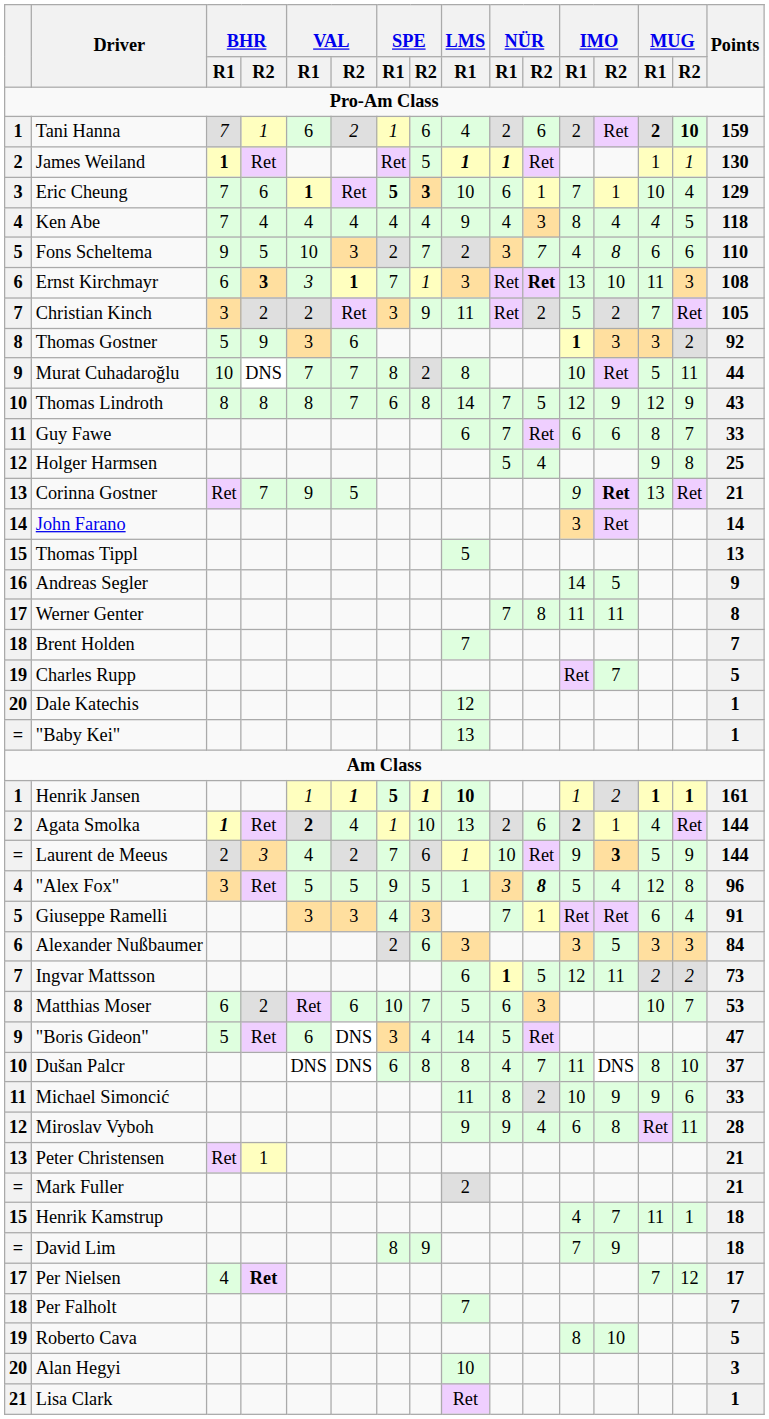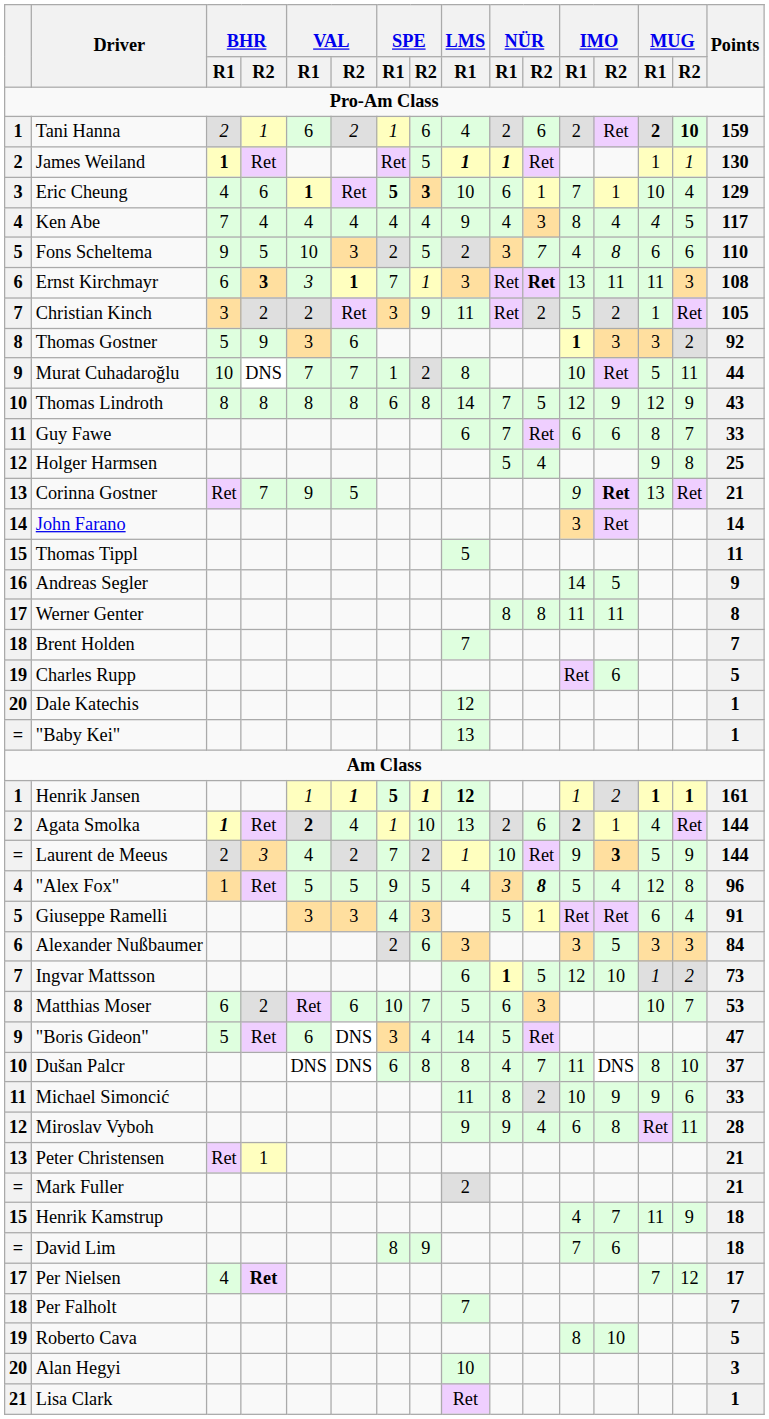 <table class="wikitable" style="font-size:90%; text-align:center">
 <tr style="background:#f9f9f9" valign="top">
 <th rowspan=2 valign="middle"></th>
 <th rowspan=2 valign="middle">Driver</th>
 <th colspan=2><br><a href='#'>BHR</a></th>
 <th colspan=2><br><a href='#'>VAL</a></th>
 <th colspan=2><br><a href='#'>SPE</a></th>
 <th><br><a href='#'>LMS</a></th>
 <th colspan=2><br><a href='#'>NÜR</a></th>
 <th colspan=2><br><a href='#'>IMO</a></th>
 <th colspan=2><br><a href='#'>MUG</a></th>
 <th rowspan=2 valign="middle">Points</th>
 </tr>
 <tr>
 <th>R1</th>
 <th>R2</th>
 <th>R1</th>
 <th>R2</th>
 <th>R1</th>
 <th>R2</th>
 <th>R1</th>
 <th>R1</th>
 <th>R2</th>
 <th>R1</th>
 <th>R2</th>
 <th>R1</th>
 <th>R2</th>
 </tr>
 <tr>
 <td colspan=16 align=center><strong>Pro-Am Class</strong></td>
 </tr>
 <tr>
 <th>1</th>
 <td align=left> Tani Hanna</td>
-<td style="background:#dfdfdf;"><em>7</em></td>
+<td style="background:#dfdfdf;"><em>2</em></td>
 <td style="background:#ffffbf;"><em>1</em></td>
 <td style="background:#dfffdf;">6</td>
 <td style="background:#dfdfdf;"><em>2</em></td>
 <td style="background:#ffffbf;"><em>1</em></td>
 <td style="background:#dfffdf;">6</td>
 <td style="background:#dfffdf;">4</td>
 <td style="background:#dfdfdf;">2</td>
 <td style="background:#dfffdf;">6</td>
 <td style="background:#dfdfdf;">2</td>
 <td style="background:#efcfff;">Ret</td>
 <td style="background:#dfdfdf;"><strong>2</strong></td>
 <td style="background:#dfffdf;"><strong>10</strong></td>
 <th>159</th>
 </tr>
 <tr>
 <th>2</th>
 <td align=left> James Weiland</td>
 <td style="background:#ffffbf;"><strong>1</strong></td>
 <td style="background:#efcfff;">Ret</td>
 <td></td>
 <td></td>
 <td style="background:#efcfff;">Ret</td>
 <td style="background:#dfffdf;">5</td>
 <td style="background:#ffffbf;"><strong> <em>1</em> </strong></td>
 <td style="background:#ffffbf;"><strong> <em>1</em> </strong></td>
 <td style="background:#efcfff;">Ret</td>
 <td></td>
 <td></td>
 <td style="background:#ffffbf;">1</td>
 <td style="background:#ffffbf;"><em>1</em></td>
 <th>130</th>
 </tr>
 <tr>
 <th>3</th>
 <td align=left> Eric Cheung</td>
-<td style="background:#dfffdf;">7</td>
+<td style="background:#dfffdf;">4</td>
 <td style="background:#dfffdf;">6</td>
 <td style="background:#ffffbf;"><strong>1</strong></td>
 <td style="background:#efcfff;">Ret</td>
 <td style="background:#dfffdf;"><strong>5</strong></td>
 <td style="background:#ffdf9f;"><strong>3</strong></td>
 <td style="background:#dfffdf;">10</td>
 <td style="background:#dfffdf;">6</td>
 <td style="background:#ffffbf;">1</td>
 <td style="background:#dfffdf;">7</td>
 <td style="background:#ffffbf;">1</td>
 <td style="background:#dfffdf;">10</td>
 <td style="background:#dfffdf;">4</td>
 <th>129</th>
 </tr>
 <tr>
 <th>4</th>
 <td align=left> Ken Abe</td>
 <td style="background:#dfffdf;">7</td>
 <td style="background:#dfffdf;">4</td>
 <td style="background:#dfffdf;">4</td>
 <td style="background:#dfffdf;">4</td>
 <td style="background:#dfffdf;">4</td>
 <td style="background:#dfffdf;">4</td>
 <td style="background:#dfffdf;">9</td>
 <td style="background:#dfffdf;">4</td>
 <td style="background:#ffdf9f;">3</td>
 <td style="background:#dfffdf;">8</td>
 <td style="background:#dfffdf;">4</td>
 <td style="background:#dfffdf;"><em>4</em></td>
 <td style="background:#dfffdf;">5</td>
-<th>118</th>
+<th>117</th>
 </tr>
 <tr>
 <th>5</th>
 <td align=left> Fons Scheltema</td>
 <td style="background:#dfffdf;">9</td>
 <td style="background:#dfffdf;">5</td>
 <td style="background:#dfffdf;">10</td>
 <td style="background:#ffdf9f;">3</td>
 <td style="background:#dfdfdf;">2</td>
-<td style="background:#dfffdf;">7</td>
+<td style="background:#dfffdf;">5</td>
 <td style="background:#dfdfdf;">2</td>
 <td style="background:#ffdf9f;">3</td>
 <td style="background:#dfffdf;"><em>7</em></td>
 <td style="background:#dfffdf;">4</td>
 <td style="background:#dfffdf;"><em>8</em></td>
 <td style="background:#dfffdf;">6</td>
 <td style="background:#dfffdf;">6</td>
 <th>110</th>
 </tr>
 <tr>
 <th>6</th>
 <td align=left> Ernst Kirchmayr</td>
 <td style="background:#dfffdf;">6</td>
 <td style="background:#ffdf9f;"><strong>3</strong></td>
 <td style="background:#dfffdf;"><em>3</em></td>
 <td style="background:#ffffbf;"><strong>1</strong></td>
 <td style="background:#dfffdf;">7</td>
 <td style="background:#ffffbf;"><em>1</em></td>
 <td style="background:#ffdf9f;">3</td>
 <td style="background:#efcfff;">Ret</td>
 <td style="background:#efcfff;"><strong>Ret</strong></td>
 <td style="background:#dfffdf;">13</td>
-<td style="background:#dfffdf;">10</td>
+<td style="background:#dfffdf;">11</td>
 <td style="background:#dfffdf;">11</td>
 <td style="background:#ffdf9f;">3</td>
 <th>108</th>
 </tr>
 <tr>
 <th>7</th>
 <td align=left> Christian Kinch</td>
 <td style="background:#ffdf9f;">3</td>
 <td style="background:#dfdfdf;">2</td>
 <td style="background:#dfdfdf;">2</td>
 <td style="background:#efcfff;">Ret</td>
 <td style="background:#ffdf9f;">3</td>
 <td style="background:#dfffdf;">9</td>
 <td style="background:#dfffdf;">11</td>
 <td style="background:#efcfff;">Ret</td>
 <td style="background:#dfdfdf;">2</td>
 <td style="background:#dfffdf;">5</td>
 <td style="background:#dfdfdf;">2</td>
-<td style="background:#dfffdf;">7</td>
+<td style="background:#dfffdf;">1</td>
 <td style="background:#efcfff;">Ret</td>
 <th>105</th>
 </tr>
 <tr>
 <th>8</th>
 <td align=left> Thomas Gostner</td>
 <td style="background:#dfffdf;">5</td>
 <td style="background:#dfffdf;">9</td>
 <td style="background:#ffdf9f;">3</td>
 <td style="background:#dfffdf;">6</td>
 <td></td>
 <td></td>
 <td></td>
 <td></td>
 <td></td>
 <td style="background:#ffffbf;"><strong>1</strong></td>
 <td style="background:#ffdf9f;">3</td>
 <td style="background:#ffdf9f;">3</td>
 <td style="background:#dfdfdf;">2</td>
 <th>92</th>
 </tr>
 <tr>
 <th>9</th>
 <td align=left> Murat Cuhadaroğlu</td>
 <td style="background:#dfffdf;">10</td>
 <td style="background:#ffffff;">DNS</td>
 <td style="background:#dfffdf;">7</td>
 <td style="background:#dfffdf;">7</td>
-<td style="background:#dfffdf;">8</td>
+<td style="background:#dfffdf;">1</td>
 <td style="background:#dfdfdf;">2</td>
 <td style="background:#dfffdf;">8</td>
 <td></td>
 <td></td>
 <td style="background:#dfffdf;">10</td>
 <td style="background:#efcfff;">Ret</td>
 <td style="background:#dfffdf;">5</td>
 <td style="background:#dfffdf;">11</td>
 <th>44</th>
 </tr>
 <tr>
 <th>10</th>
 <td align=left> Thomas Lindroth</td>
 <td style="background:#dfffdf;">8</td>
 <td style="background:#dfffdf;">8</td>
 <td style="background:#dfffdf;">8</td>
-<td style="background:#dfffdf;">7</td>
+<td style="background:#dfffdf;">8</td>
 <td style="background:#dfffdf;">6</td>
 <td style="background:#dfffdf;">8</td>
 <td style="background:#dfffdf;">14</td>
 <td style="background:#dfffdf;">7</td>
 <td style="background:#dfffdf;">5</td>
 <td style="background:#dfffdf;">12</td>
 <td style="background:#dfffdf;">9</td>
 <td style="background:#dfffdf;">12</td>
 <td style="background:#dfffdf;">9</td>
 <th>43</th>
 </tr>
 <tr>
 <th>11</th>
 <td align=left> Guy Fawe</td>
 <td></td>
 <td></td>
 <td></td>
 <td></td>
 <td></td>
 <td></td>
 <td style="background:#dfffdf;">6</td>
 <td style="background:#dfffdf;">7</td>
 <td style="background:#efcfff;">Ret</td>
 <td style="background:#dfffdf;">6</td>
 <td style="background:#dfffdf;">6</td>
 <td style="background:#dfffdf;">8</td>
 <td style="background:#dfffdf;">7</td>
 <th>33</th>
 </tr>
 <tr>
 <th>12</th>
 <td align=left> Holger Harmsen</td>
 <td></td>
 <td></td>
 <td></td>
 <td></td>
 <td></td>
 <td></td>
 <td></td>
 <td style="background:#dfffdf;">5</td>
 <td style="background:#dfffdf;">4</td>
 <td></td>
 <td></td>
 <td style="background:#dfffdf;">9</td>
 <td style="background:#dfffdf;">8</td>
 <th>25</th>
 </tr>
 <tr>
 <th>13</th>
 <td align=left> Corinna Gostner</td>
 <td style="background:#efcfff;">Ret</td>
 <td style="background:#dfffdf;">7</td>
 <td style="background:#dfffdf;">9</td>
 <td style="background:#dfffdf;">5</td>
 <td></td>
 <td></td>
 <td></td>
 <td></td>
 <td></td>
 <td style="background:#dfffdf;"><em>9</em></td>
 <td style="background:#efcfff;"><strong>Ret</strong></td>
 <td style="background:#dfffdf;">13</td>
 <td style="background:#efcfff;">Ret</td>
 <th>21</th>
 </tr>
 <tr>
 <th>14</th>
 <td align=left> <a href='#'>John Farano</a></td>
 <td></td>
 <td></td>
 <td></td>
 <td></td>
 <td></td>
 <td></td>
 <td></td>
 <td></td>
 <td></td>
 <td style="background:#ffdf9f;">3</td>
 <td style="background:#efcfff;">Ret</td>
 <td></td>
 <td></td>
 <th>14</th>
 </tr>
 <tr>
 <th>15</th>
 <td align=left> Thomas Tippl</td>
 <td></td>
 <td></td>
 <td></td>
 <td></td>
 <td></td>
 <td></td>
 <td style="background:#dfffdf;">5</td>
 <td></td>
 <td></td>
 <td></td>
 <td></td>
 <td></td>
 <td></td>
-<th>13</th>
+<th>11</th>
 </tr>
 <tr>
 <th>16</th>
 <td align=left> Andreas Segler</td>
 <td></td>
 <td></td>
 <td></td>
 <td></td>
 <td></td>
 <td></td>
 <td></td>
 <td></td>
 <td></td>
 <td style="background:#dfffdf;">14</td>
 <td style="background:#dfffdf;">5</td>
 <td></td>
 <td></td>
 <th>9</th>
 </tr>
 <tr>
 <th>17</th>
 <td align=left> Werner Genter</td>
 <td></td>
 <td></td>
 <td></td>
 <td></td>
 <td></td>
 <td></td>
 <td></td>
-<td style="background:#dfffdf;">7</td>
+<td style="background:#dfffdf;">8</td>
 <td style="background:#dfffdf;">8</td>
 <td style="background:#dfffdf;">11</td>
 <td style="background:#dfffdf;">11</td>
 <td></td>
 <td></td>
 <th>8</th>
 </tr>
 <tr>
 <th>18</th>
 <td align=left> Brent Holden</td>
 <td></td>
 <td></td>
 <td></td>
 <td></td>
 <td></td>
 <td></td>
 <td style="background:#dfffdf;">7</td>
 <td></td>
 <td></td>
 <td></td>
 <td></td>
 <td></td>
 <td></td>
 <th>7</th>
 </tr>
 <tr>
 <th>19</th>
 <td align=left> Charles Rupp</td>
 <td></td>
 <td></td>
 <td></td>
 <td></td>
 <td></td>
 <td></td>
 <td></td>
 <td></td>
 <td></td>
 <td style="background:#efcfff;">Ret</td>
-<td style="background:#dfffdf;">7</td>
+<td style="background:#dfffdf;">6</td>
 <td></td>
 <td></td>
 <th>5</th>
 </tr>
 <tr>
 <th>20</th>
 <td align=left> Dale Katechis</td>
 <td></td>
 <td></td>
 <td></td>
 <td></td>
 <td></td>
 <td></td>
 <td style="background:#dfffdf;">12</td>
 <td></td>
 <td></td>
 <td></td>
 <td></td>
 <td></td>
 <td></td>
 <th>1</th>
 </tr>
 <tr>
 <th>=</th>
 <td align=left> "Baby Kei"</td>
 <td></td>
 <td></td>
 <td></td>
 <td></td>
 <td></td>
 <td></td>
 <td style="background:#dfffdf;">13</td>
 <td></td>
 <td></td>
 <td></td>
 <td></td>
 <td></td>
 <td></td>
 <th>1</th>
 </tr>
 <tr>
 <td colspan=16 align=center><strong>Am Class</strong></td>
 </tr>
 <tr>
 <th>1</th>
 <td align=left> Henrik Jansen</td>
 <td></td>
 <td></td>
 <td style="background:#ffffbf;"><em>1</em></td>
 <td style="background:#ffffbf;"><strong> <em>1</em> </strong></td>
 <td style="background:#dfffdf;"><strong>5</strong></td>
 <td style="background:#ffffbf;"><strong> <em>1</em> </strong></td>
-<td style="background:#dfffdf;"><strong>10</strong></td>
+<td style="background:#dfffdf;"><strong>12</strong></td>
 <td></td>
 <td></td>
 <td style="background:#ffffbf;"><em>1</em></td>
 <td style="background:#dfdfdf;"><em>2</em></td>
 <td style="background:#ffffbf;"><strong>1</strong></td>
 <td style="background:#ffffbf;"><strong>1</strong></td>
 <th>161</th>
 </tr>
 <tr>
 <th>2</th>
 <td align=left> Agata Smolka</td>
 <td style="background:#ffffbf;"><strong> <em>1</em> </strong></td>
 <td style="background:#efcfff;">Ret</td>
 <td style="background:#dfdfdf;"><strong>2</strong></td>
 <td style="background:#dfffdf;">4</td>
 <td style="background:#ffffbf;"><em>1</em></td>
 <td style="background:#dfffdf;">10</td>
 <td style="background:#dfffdf;">13</td>
 <td style="background:#dfdfdf;">2</td>
 <td style="background:#dfffdf;">6</td>
 <td style="background:#dfdfdf;"><strong>2</strong></td>
 <td style="background:#ffffbf;">1</td>
 <td style="background:#dfffdf;">4</td>
 <td style="background:#efcfff;">Ret</td>
 <th>144</th>
 </tr>
 <tr>
 <th>=</th>
 <td align=left> Laurent de Meeus</td>
 <td style="background:#dfdfdf;">2</td>
 <td style="background:#ffdf9f;"><em>3</em></td>
 <td style="background:#dfffdf;">4</td>
 <td style="background:#dfdfdf;">2</td>
 <td style="background:#dfffdf;">7</td>
-<td style="background:#dfdfdf;">6</td>
+<td style="background:#dfdfdf;">2</td>
 <td style="background:#ffffbf;"><em>1</em></td>
 <td style="background:#dfffdf;">10</td>
 <td style="background:#efcfff;">Ret</td>
 <td style="background:#dfffdf;">9</td>
 <td style="background:#ffdf9f;"><strong>3</strong></td>
 <td style="background:#dfffdf;">5</td>
 <td style="background:#dfffdf;">9</td>
 <th>144</th>
 </tr>
 <tr>
 <th>4</th>
 <td align=left> "Alex Fox"</td>
-<td style="background:#ffdf9f;">3</td>
+<td style="background:#ffdf9f;">1</td>
 <td style="background:#efcfff;">Ret</td>
 <td style="background:#dfffdf;">5</td>
 <td style="background:#dfffdf;">5</td>
 <td style="background:#dfffdf;">9</td>
 <td style="background:#dfffdf;">5</td>
-<td style="background:#dfffdf;">1</td>
+<td style="background:#dfffdf;">4</td>
 <td style="background:#ffdf9f;"><em>3</em></td>
 <td style="background:#dfffdf;"><strong> <em>8</em> </strong></td>
 <td style="background:#dfffdf;">5</td>
 <td style="background:#dfffdf;">4</td>
 <td style="background:#dfffdf;">12</td>
 <td style="background:#dfffdf;">8</td>
 <th>96</th>
 </tr>
 <tr>
 <th>5</th>
 <td align=left> Giuseppe Ramelli</td>
 <td></td>
 <td></td>
 <td style="background:#ffdf9f;">3</td>
 <td style="background:#ffdf9f;">3</td>
 <td style="background:#dfffdf;">4</td>
 <td style="background:#ffdf9f;">3</td>
 <td></td>
-<td style="background:#dfffdf;">7</td>
+<td style="background:#dfffdf;">5</td>
 <td style="background:#ffffbf;">1</td>
 <td style="background:#efcfff;">Ret</td>
 <td style="background:#efcfff;">Ret</td>
 <td style="background:#dfffdf;">6</td>
 <td style="background:#dfffdf;">4</td>
 <th>91</th>
 </tr>
 <tr>
 <th>6</th>
 <td align=left> Alexander Nußbaumer</td>
 <td></td>
 <td></td>
 <td></td>
 <td></td>
 <td style="background:#dfdfdf;">2</td>
 <td style="background:#dfffdf;">6</td>
 <td style="background:#ffdf9f;">3</td>
 <td></td>
 <td></td>
 <td style="background:#ffdf9f;">3</td>
 <td style="background:#dfffdf;">5</td>
 <td style="background:#ffdf9f;">3</td>
 <td style="background:#ffdf9f;">3</td>
 <th>84</th>
 </tr>
 <tr>
 <th>7</th>
 <td align=left> Ingvar Mattsson</td>
 <td></td>
 <td></td>
 <td></td>
 <td></td>
 <td></td>
 <td></td>
 <td style="background:#dfffdf;">6</td>
 <td style="background:#ffffbf;"><strong>1</strong></td>
 <td style="background:#dfffdf;">5</td>
 <td style="background:#dfffdf;">12</td>
-<td style="background:#dfffdf;">11</td>
-<td style="background:#dfdfdf;"><em>2</em></td>
+<td style="background:#dfffdf;">10</td>
+<td style="background:#dfdfdf;"><em>1</em></td>
 <td style="background:#dfdfdf;"><em>2</em></td>
 <th>73</th>
 </tr>
 <tr>
 <th>8</th>
 <td align=left> Matthias Moser</td>
 <td style="background:#dfffdf;">6</td>
 <td style="background:#dfdfdf;">2</td>
 <td style="background:#efcfff;">Ret</td>
 <td style="background:#dfffdf;">6</td>
 <td style="background:#dfffdf;">10</td>
 <td style="background:#dfffdf;">7</td>
 <td style="background:#dfffdf;">5</td>
 <td style="background:#dfffdf;">6</td>
 <td style="background:#ffdf9f;">3</td>
 <td></td>
 <td></td>
 <td style="background:#dfffdf;">10</td>
 <td style="background:#dfffdf;">7</td>
 <th>53</th>
 </tr>
 <tr>
 <th>9</th>
 <td align=left> "Boris Gideon"</td>
 <td style="background:#dfffdf;">5</td>
 <td style="background:#efcfff;">Ret</td>
 <td style="background:#dfffdf;">6</td>
 <td style="background:#ffffff;">DNS</td>
 <td style="background:#ffdf9f;">3</td>
 <td style="background:#dfffdf;">4</td>
 <td style="background:#dfffdf;">14</td>
 <td style="background:#dfffdf;">5</td>
 <td style="background:#efcfff;">Ret</td>
 <td></td>
 <td></td>
 <td></td>
 <td></td>
 <th>47</th>
 </tr>
 <tr>
 <th>10</th>
 <td align=left> Dušan Palcr</td>
 <td></td>
 <td></td>
 <td style="background:#ffffff;">DNS</td>
 <td style="background:#ffffff;">DNS</td>
 <td style="background:#dfffdf;">6</td>
 <td style="background:#dfffdf;">8</td>
 <td style="background:#dfffdf;">8</td>
 <td style="background:#dfffdf;">4</td>
 <td style="background:#dfffdf;">7</td>
 <td style="background:#dfffdf;">11</td>
 <td style="background:#ffffff;">DNS</td>
 <td style="background:#dfffdf;">8</td>
 <td style="background:#dfffdf;">10</td>
 <th>37</th>
 </tr>
 <tr>
 <th>11</th>
 <td align=left> Michael Simoncić</td>
 <td></td>
 <td></td>
 <td></td>
 <td></td>
 <td></td>
 <td></td>
 <td style="background:#dfffdf;">11</td>
 <td style="background:#dfffdf;">8</td>
 <td style="background:#dfdfdf;">2</td>
 <td style="background:#dfffdf;">10</td>
 <td style="background:#dfffdf;">9</td>
 <td style="background:#dfffdf;">9</td>
 <td style="background:#dfffdf;">6</td>
 <th>33</th>
 </tr>
 <tr>
 <th>12</th>
 <td align=left> Miroslav Vyboh</td>
 <td></td>
 <td></td>
 <td></td>
 <td></td>
 <td></td>
 <td></td>
 <td style="background:#dfffdf;">9</td>
 <td style="background:#dfffdf;">9</td>
 <td style="background:#dfffdf;">4</td>
 <td style="background:#dfffdf;">6</td>
 <td style="background:#dfffdf;">8</td>
 <td style="background:#efcfff;">Ret</td>
 <td style="background:#dfffdf;">11</td>
 <th>28</th>
 </tr>
 <tr>
 <th>13</th>
 <td align=left> Peter Christensen</td>
 <td style="background:#efcfff;">Ret</td>
 <td style="background:#ffffbf;">1</td>
 <td></td>
 <td></td>
 <td></td>
 <td></td>
 <td></td>
 <td></td>
 <td></td>
 <td></td>
 <td></td>
 <td></td>
 <td></td>
 <th>21</th>
 </tr>
 <tr>
 <th>=</th>
 <td align=left> Mark Fuller</td>
 <td></td>
 <td></td>
 <td></td>
 <td></td>
 <td></td>
 <td></td>
 <td style="background:#dfdfdf;">2</td>
 <td></td>
 <td></td>
 <td></td>
 <td></td>
 <td></td>
 <td></td>
 <th>21</th>
 </tr>
 <tr>
 <th>15</th>
 <td align=left> Henrik Kamstrup</td>
 <td></td>
 <td></td>
 <td></td>
 <td></td>
 <td></td>
 <td></td>
 <td></td>
 <td></td>
 <td></td>
 <td style="background:#dfffdf;">4</td>
 <td style="background:#dfffdf;">7</td>
 <td style="background:#dfffdf;">11</td>
-<td style="background:#dfffdf;">1</td>
+<td style="background:#dfffdf;">9</td>
 <th>18</th>
 </tr>
 <tr>
 <th>=</th>
 <td align=left> David Lim</td>
 <td></td>
 <td></td>
 <td></td>
 <td></td>
 <td style="background:#dfffdf;">8</td>
 <td style="background:#dfffdf;">9</td>
 <td></td>
 <td></td>
 <td></td>
 <td style="background:#dfffdf;">7</td>
-<td style="background:#dfffdf;">9</td>
+<td style="background:#dfffdf;">6</td>
 <td></td>
 <td></td>
 <th>18</th>
 </tr>
 <tr>
 <th>17</th>
 <td align=left> Per Nielsen</td>
 <td style="background:#dfffdf;">4</td>
 <td style="background:#efcfff;"><strong>Ret</strong></td>
 <td></td>
 <td></td>
 <td></td>
 <td></td>
 <td></td>
 <td></td>
 <td></td>
 <td></td>
 <td></td>
 <td style="background:#dfffdf;">7</td>
 <td style="background:#dfffdf;">12</td>
 <th>17</th>
 </tr>
 <tr>
 <th>18</th>
 <td align=left> Per Falholt</td>
 <td></td>
 <td></td>
 <td></td>
 <td></td>
 <td></td>
 <td></td>
 <td style="background:#dfffdf;">7</td>
 <td></td>
 <td></td>
 <td></td>
 <td></td>
 <td></td>
 <td></td>
 <th>7</th>
 </tr>
 <tr>
 <th>19</th>
 <td align=left> Roberto Cava</td>
 <td></td>
 <td></td>
 <td></td>
 <td></td>
 <td></td>
 <td></td>
 <td></td>
 <td></td>
 <td></td>
 <td style="background:#dfffdf;">8</td>
 <td style="background:#dfffdf;">10</td>
 <td></td>
 <td></td>
 <th>5</th>
 </tr>
 <tr>
 <th>20</th>
 <td align=left> Alan Hegyi</td>
 <td></td>
 <td></td>
 <td></td>
 <td></td>
 <td></td>
 <td></td>
 <td style="background:#dfffdf;">10</td>
 <td></td>
 <td></td>
 <td></td>
 <td></td>
 <td></td>
 <td></td>
 <th>3</th>
 </tr>
 <tr>
 <th>21</th>
 <td align=left> Lisa Clark</td>
 <td></td>
 <td></td>
 <td></td>
 <td></td>
 <td></td>
 <td></td>
 <td style="background:#efcfff;">Ret</td>
 <td></td>
 <td></td>
 <td></td>
 <td></td>
 <td></td>
 <td></td>
 <th>1</th>
 </tr>
 </table>
